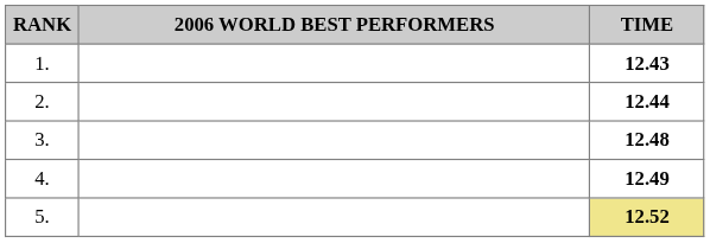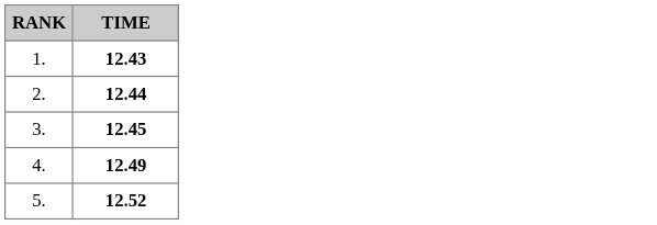 <table border="1" cellspacing="2" cellpadding="5" style="border-collapse: collapse; font-size: 90%;">
 <tr style="background:#ccc;">
 <th>RANK</th>
-<th style="text-align:center; width:25em;">2006 WORLD BEST PERFORMERS</th>
 <th style="text-align:center; width:5em;">TIME</th>
 </tr>
 <tr>
 <td style="text-align:center;">1.</td>
-<td></td>
 <td style="text-align:center;"><strong>12.43</strong></td>
 </tr>
 <tr>
 <td style="text-align:center;">2.</td>
-<td></td>
 <td style="text-align:center;"><strong>12.44</strong></td>
 </tr>
 <tr>
 <td style="text-align:center;">3.</td>
-<td></td>
-<td style="text-align:center;"><strong>12.48</strong></td>
+<td style="text-align:center;"><strong>12.45</strong></td>
 </tr>
 <tr>
 <td style="text-align:center;">4.</td>
-<td></td>
 <td style="text-align:center;"><strong>12.49</strong></td>
 </tr>
 <tr>
 <td style="text-align:center;">5.</td>
-<td></td>
-<td style="background: khaki; text-align:center;"><strong>12.52</strong></td>
+<td style="text-align:center;"><strong>12.52</strong></td>
 </tr>
 </table>
